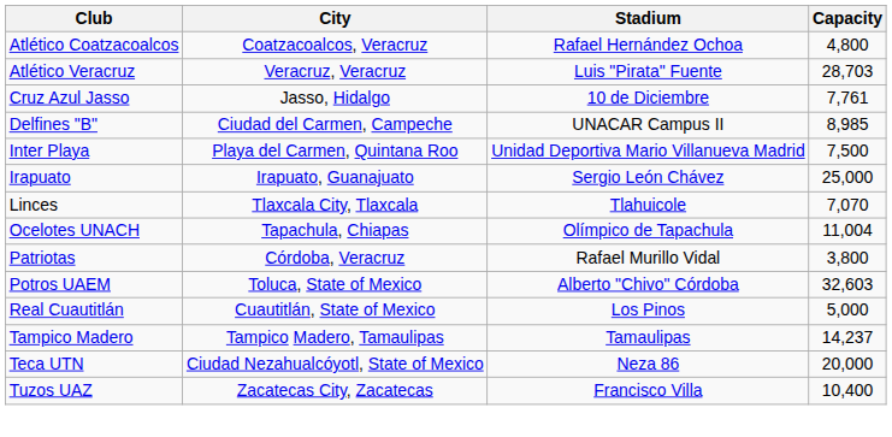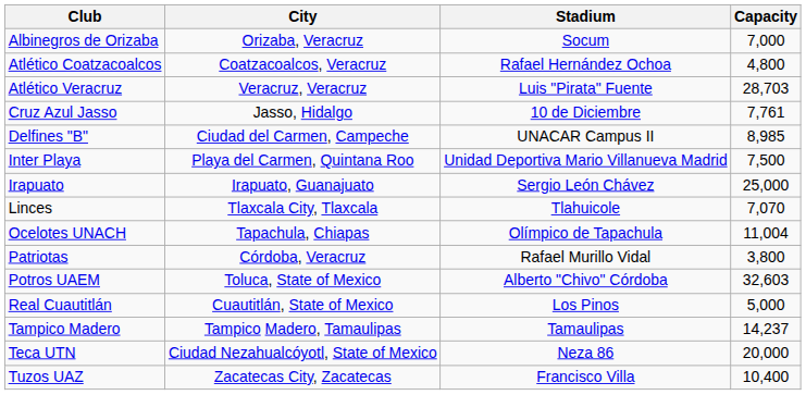 <table class="wikitable sortable" style="text-align: center;">
 <tr>
 <th>Club</th>
 <th>City</th>
 <th>Stadium</th>
 <th>Capacity</th>
+</tr>
+<tr>
+<td align="left"><a href='#'>Albinegros de Orizaba</a></td>
+<td><a href='#'>Orizaba</a>, <a href='#'>Veracruz</a></td>
+<td><a href='#'>Socum</a></td>
+<td>7,000</td>
 </tr>
 <tr>
 <td align="left"><a href='#'>Atlético Coatzacoalcos</a></td>
 <td><a href='#'>Coatzacoalcos</a>, <a href='#'>Veracruz</a></td>
 <td><a href='#'>Rafael Hernández Ochoa</a></td>
 <td>4,800</td>
 </tr>
 <tr>
 <td align="left"><a href='#'>Atlético Veracruz</a></td>
 <td><a href='#'>Veracruz</a>, <a href='#'>Veracruz</a></td>
 <td><a href='#'>Luis "Pirata" Fuente</a></td>
 <td>28,703</td>
 </tr>
 <tr>
 <td align="left"><a href='#'>Cruz Azul Jasso</a></td>
 <td>Jasso, <a href='#'>Hidalgo</a></td>
 <td><a href='#'>10 de Diciembre</a></td>
 <td>7,761</td>
 </tr>
 <tr>
 <td align="left"><a href='#'>Delfines "B"</a></td>
 <td><a href='#'>Ciudad del Carmen</a>, <a href='#'>Campeche</a></td>
 <td>UNACAR Campus II</td>
 <td>8,985</td>
 </tr>
 <tr>
 <td align="left"><a href='#'>Inter Playa</a></td>
 <td><a href='#'>Playa del Carmen</a>, <a href='#'>Quintana Roo</a></td>
 <td><a href='#'>Unidad Deportiva Mario Villanueva Madrid</a></td>
 <td>7,500</td>
 </tr>
 <tr>
 <td align="left"><a href='#'>Irapuato</a></td>
 <td><a href='#'>Irapuato</a>, <a href='#'>Guanajuato</a></td>
 <td><a href='#'>Sergio León Chávez</a></td>
 <td>25,000</td>
 </tr>
 <tr>
 <td align="left">Linces</td>
 <td><a href='#'>Tlaxcala City</a>, <a href='#'>Tlaxcala</a></td>
 <td><a href='#'>Tlahuicole</a></td>
 <td>7,070</td>
 </tr>
 <tr>
 <td align="left"><a href='#'>Ocelotes UNACH</a></td>
 <td><a href='#'>Tapachula</a>, <a href='#'>Chiapas</a></td>
 <td><a href='#'>Olímpico de Tapachula</a></td>
 <td>11,004</td>
 </tr>
 <tr>
 <td align="left"><a href='#'>Patriotas</a></td>
 <td><a href='#'>Córdoba</a>, <a href='#'>Veracruz</a></td>
 <td>Rafael Murillo Vidal</td>
 <td>3,800</td>
 </tr>
 <tr>
 <td align="left"><a href='#'>Potros UAEM</a></td>
 <td><a href='#'>Toluca</a>, <a href='#'>State of Mexico</a></td>
 <td><a href='#'>Alberto "Chivo" Córdoba</a></td>
 <td>32,603</td>
 </tr>
 <tr>
 <td align="left"><a href='#'>Real Cuautitlán</a></td>
 <td><a href='#'>Cuautitlán</a>, <a href='#'>State of Mexico</a></td>
 <td><a href='#'>Los Pinos</a></td>
 <td>5,000</td>
 </tr>
 <tr>
 <td align="left"><a href='#'>Tampico Madero</a></td>
 <td><a href='#'>Tampico</a> <a href='#'>Madero</a>, <a href='#'>Tamaulipas</a></td>
 <td><a href='#'>Tamaulipas</a></td>
 <td>14,237</td>
 </tr>
 <tr>
 <td align="left"><a href='#'>Teca UTN</a></td>
 <td><a href='#'>Ciudad Nezahualcóyotl</a>, <a href='#'>State of Mexico</a></td>
 <td><a href='#'>Neza 86</a></td>
 <td>20,000</td>
 </tr>
 <tr>
 <td align="left"><a href='#'>Tuzos UAZ</a></td>
 <td><a href='#'>Zacatecas City</a>, <a href='#'>Zacatecas</a></td>
 <td><a href='#'>Francisco Villa</a></td>
 <td>10,400</td>
 </tr>
 </table>
